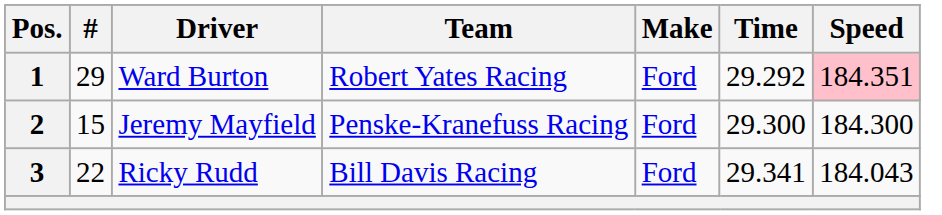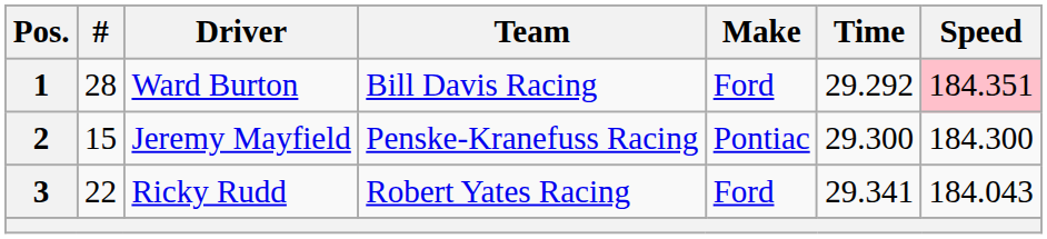 <table class="wikitable" style="font-size:95%">
 <tr>
 <th>Pos.</th>
 <th>#</th>
 <th>Driver</th>
 <th>Team</th>
 <th>Make</th>
 <th>Time</th>
 <th>Speed</th>
 </tr>
 <tr>
 <th>1</th>
-<td>29</td>
+<td>28</td>
 <td><a href='#'>Ward Burton</a></td>
-<td><a href='#'>Robert Yates Racing</a></td>
+<td><a href='#'>Bill Davis Racing</a></td>
 <td><a href='#'>Ford</a></td>
 <td>29.292</td>
 <td style="background: pink;">184.351</td>
 </tr>
 <tr>
 <th>2</th>
 <td>15</td>
 <td><a href='#'>Jeremy Mayfield</a></td>
 <td><a href='#'>Penske-Kranefuss Racing</a></td>
-<td><a href='#'>Ford</a></td>
+<td><a href='#'>Pontiac</a></td>
 <td>29.300</td>
 <td>184.300</td>
 </tr>
 <tr>
 <th>3</th>
 <td>22</td>
 <td><a href='#'>Ricky Rudd</a></td>
-<td><a href='#'>Bill Davis Racing</a></td>
+<td><a href='#'>Robert Yates Racing</a></td>
 <td><a href='#'>Ford</a></td>
 <td>29.341</td>
 <td>184.043</td>
 </tr>
 <tr>
 <th colspan="7"></th>
 </tr>
 </table>
